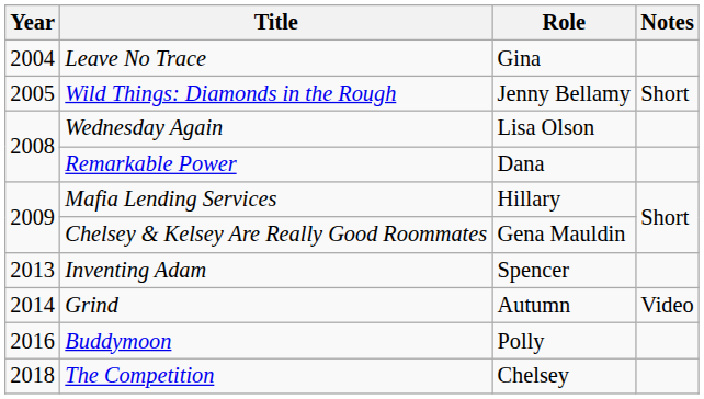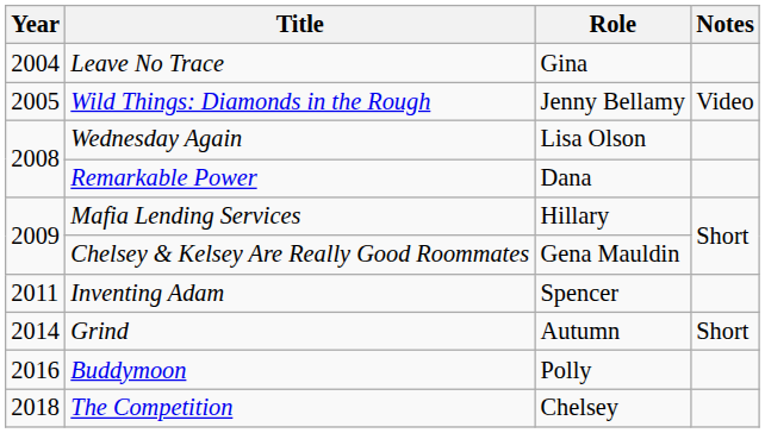 <table class="wikitable sortable">
 <tr>
 <th>Year</th>
 <th>Title</th>
 <th>Role</th>
 <th class="unsortable">Notes</th>
 </tr>
 <tr>
 <td>2004</td>
 <td><em>Leave No Trace</em></td>
 <td>Gina</td>
 <td></td>
 </tr>
 <tr>
 <td>2005</td>
 <td><em><a href='#'>Wild Things: Diamonds in the Rough</a></em></td>
 <td>Jenny Bellamy</td>
-<td>Short</td>
+<td>Video</td>
 </tr>
 <tr>
 <td rowspan=2>2008</td>
 <td><em>Wednesday Again</em></td>
 <td>Lisa Olson</td>
 <td></td>
 </tr>
 <tr>
 <td><em><a href='#'>Remarkable Power</a></em></td>
 <td>Dana</td>
 <td></td>
 </tr>
 <tr>
 <td rowspan=2>2009</td>
 <td><em>Mafia Lending Services</em></td>
 <td>Hillary</td>
 <td rowspan=2>Short</td>
 </tr>
 <tr>
 <td><em>Chelsey & Kelsey Are Really Good Roommates</em></td>
 <td>Gena Mauldin</td>
 </tr>
 <tr>
-<td>2013</td>
+<td>2011</td>
 <td><em>Inventing Adam</em></td>
 <td>Spencer</td>
 <td></td>
 </tr>
 <tr>
 <td>2014</td>
 <td><em>Grind</em></td>
 <td>Autumn</td>
-<td>Video</td>
+<td>Short</td>
 </tr>
 <tr>
 <td>2016</td>
 <td><em><a href='#'>Buddymoon</a></em></td>
 <td>Polly</td>
 <td></td>
 </tr>
 <tr>
 <td>2018</td>
 <td><em><a href='#'>The Competition</a></em></td>
 <td>Chelsey</td>
 <td></td>
 </tr>
 </table>
